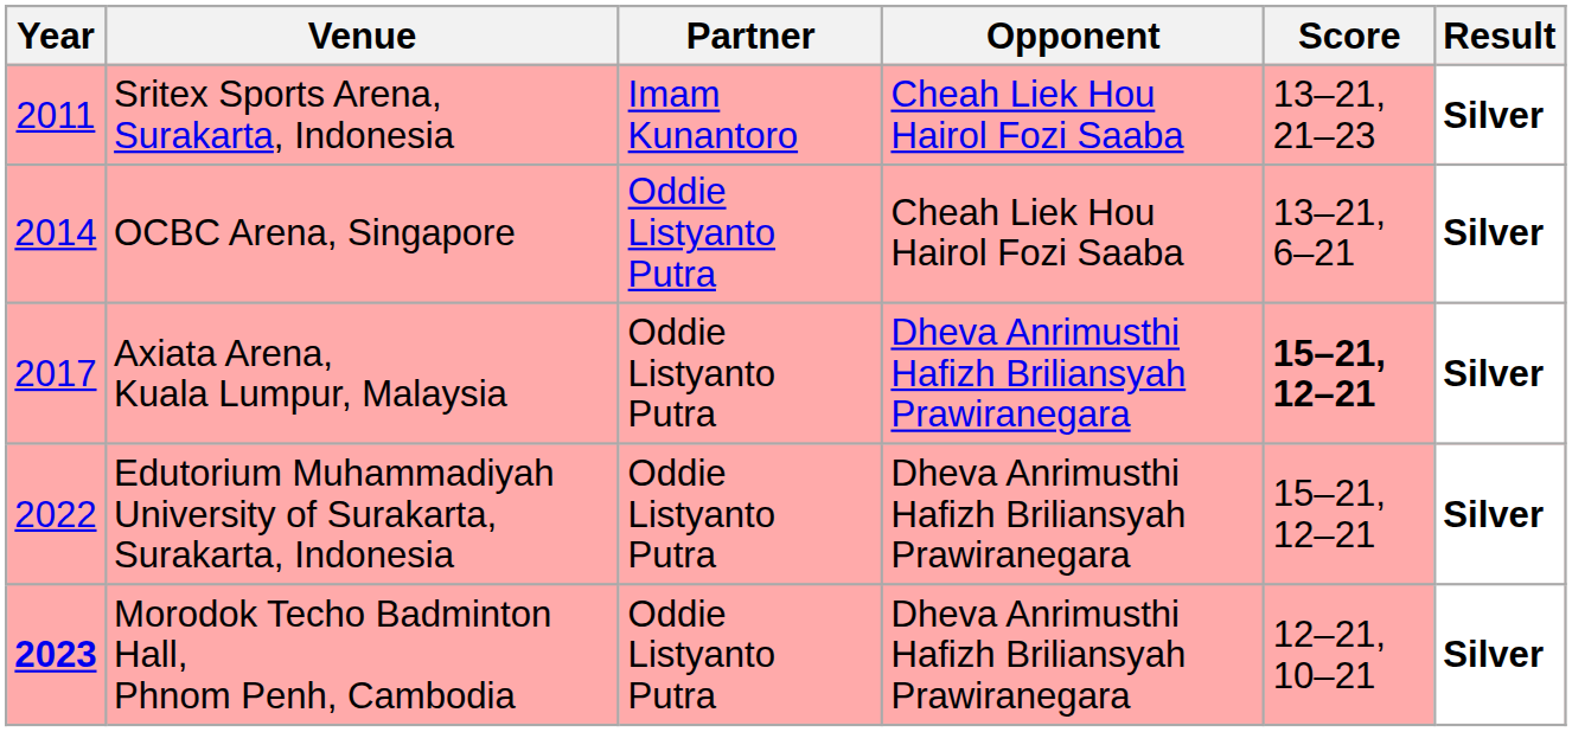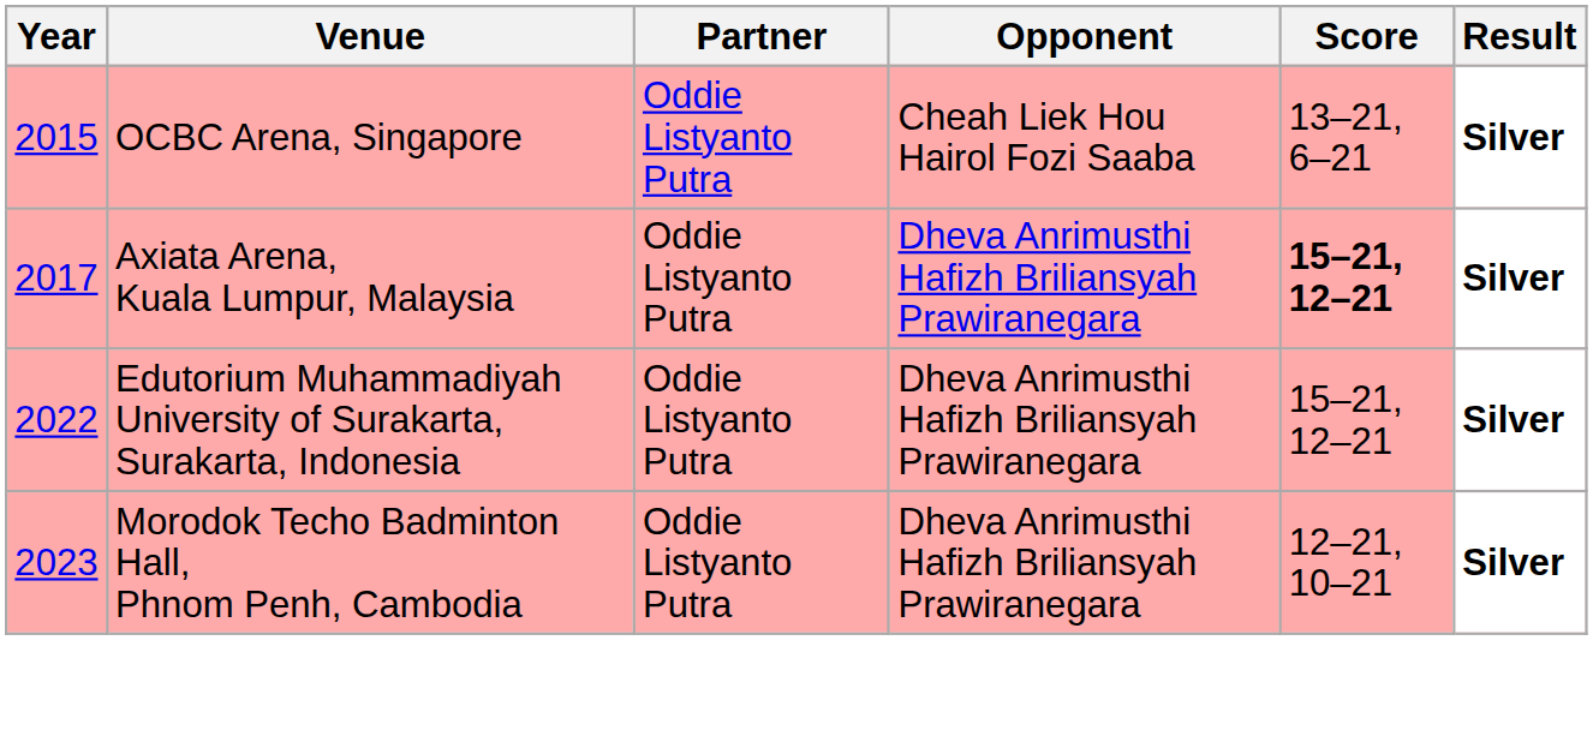 <table class="sortable wikitable" style="font-size: 90%;">
 <tr>
 <th>Year</th>
 <th>Venue</th>
 <th>Partner</th>
 <th>Opponent</th>
 <th>Score</th>
 <th>Result</th>
 </tr>
 <tr style="background:#FFAAAA">
-<td align="center"><a href='#'>2011</a></td>
-<td align="left">Sritex Sports Arena,<br><a href='#'>Surakarta</a>, Indonesia</td>
-<td align="left"> <a href='#'>Imam Kunantoro</a></td>
-<td align="left"> <a href='#'>Cheah Liek Hou</a><br> <a href='#'>Hairol Fozi Saaba</a></td>
-<td align="left">13–21, 21–23</td>
-<td style="text-align:left; background:white"> <strong>Silver</strong></td>
-</tr>
-<tr style="background:#FFAAAA">
-<td align="center"><a href='#'>2014</a></td>
+<td align="center"><a href='#'>2015</a></td>
 <td align="left">OCBC Arena, Singapore</td>
 <td align="left"> <a href='#'>Oddie Listyanto Putra</a></td>
 <td align="left"> Cheah Liek Hou<br> Hairol Fozi Saaba</td>
 <td align="left">13–21, 6–21</td>
 <td style="text-align:left; background:white"> <strong>Silver</strong></td>
 </tr>
 <tr style="background:#FFAAAA">
 <td align="center"><a href='#'>2017</a></td>
 <td align="left">Axiata Arena,<br>Kuala Lumpur, Malaysia</td>
 <td align="left"> Oddie Listyanto Putra</td>
 <td align="left"> <a href='#'>Dheva Anrimusthi</a><br> <a href='#'>Hafizh Briliansyah Prawiranegara</a></td>
 <td align="left"><strong>15–21, 12–21</strong></td>
 <td style="text-align:left; background:white"> <strong>Silver</strong></td>
 </tr>
 <tr style="background:#FFAAAA">
 <td align="center"><a href='#'>2022</a></td>
 <td align="left">Edutorium Muhammadiyah University of Surakarta,<br>Surakarta, Indonesia</td>
 <td align="left"> Oddie Listyanto Putra</td>
 <td align="left"> Dheva Anrimusthi<br> Hafizh Briliansyah Prawiranegara</td>
 <td align="left">15–21, 12–21</td>
 <td style="text-align:left; background:white"> <strong>Silver</strong></td>
 </tr>
 <tr style="background:#FFAAAA">
-<td align="center"><strong><a href='#'>2023</a></strong></td>
+<td align="center"><a href='#'>2023</a></td>
 <td align="left">Morodok Techo Badminton Hall,<br>Phnom Penh, Cambodia</td>
 <td align="left"> Oddie Listyanto Putra</td>
 <td align="left"> Dheva Anrimusthi<br> Hafizh Briliansyah Prawiranegara</td>
 <td align="left">12–21, 10–21</td>
 <td style="text-align:left; background:white"> <strong>Silver</strong></td>
 </tr>
 </table>
